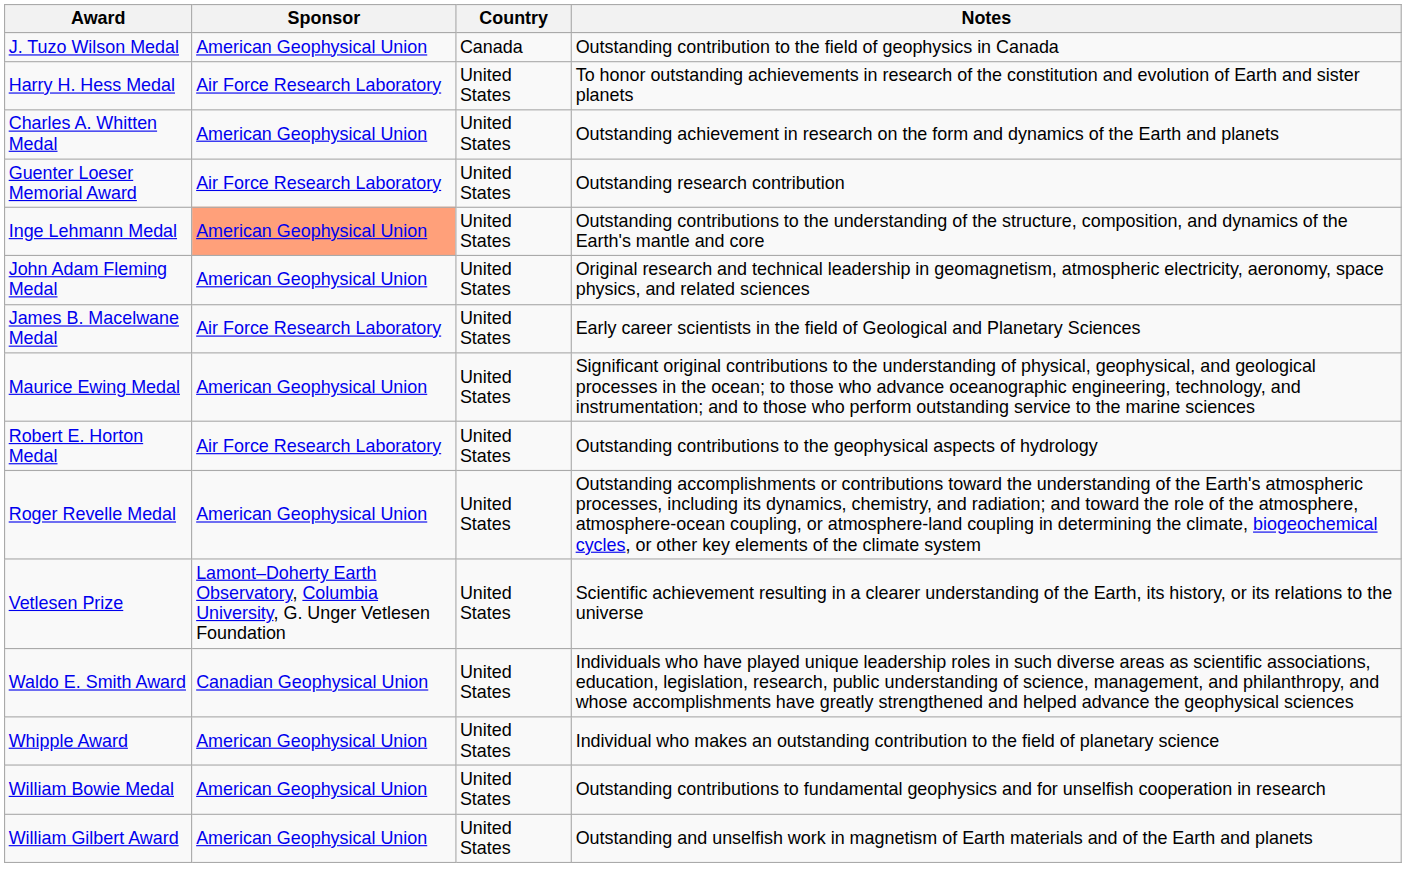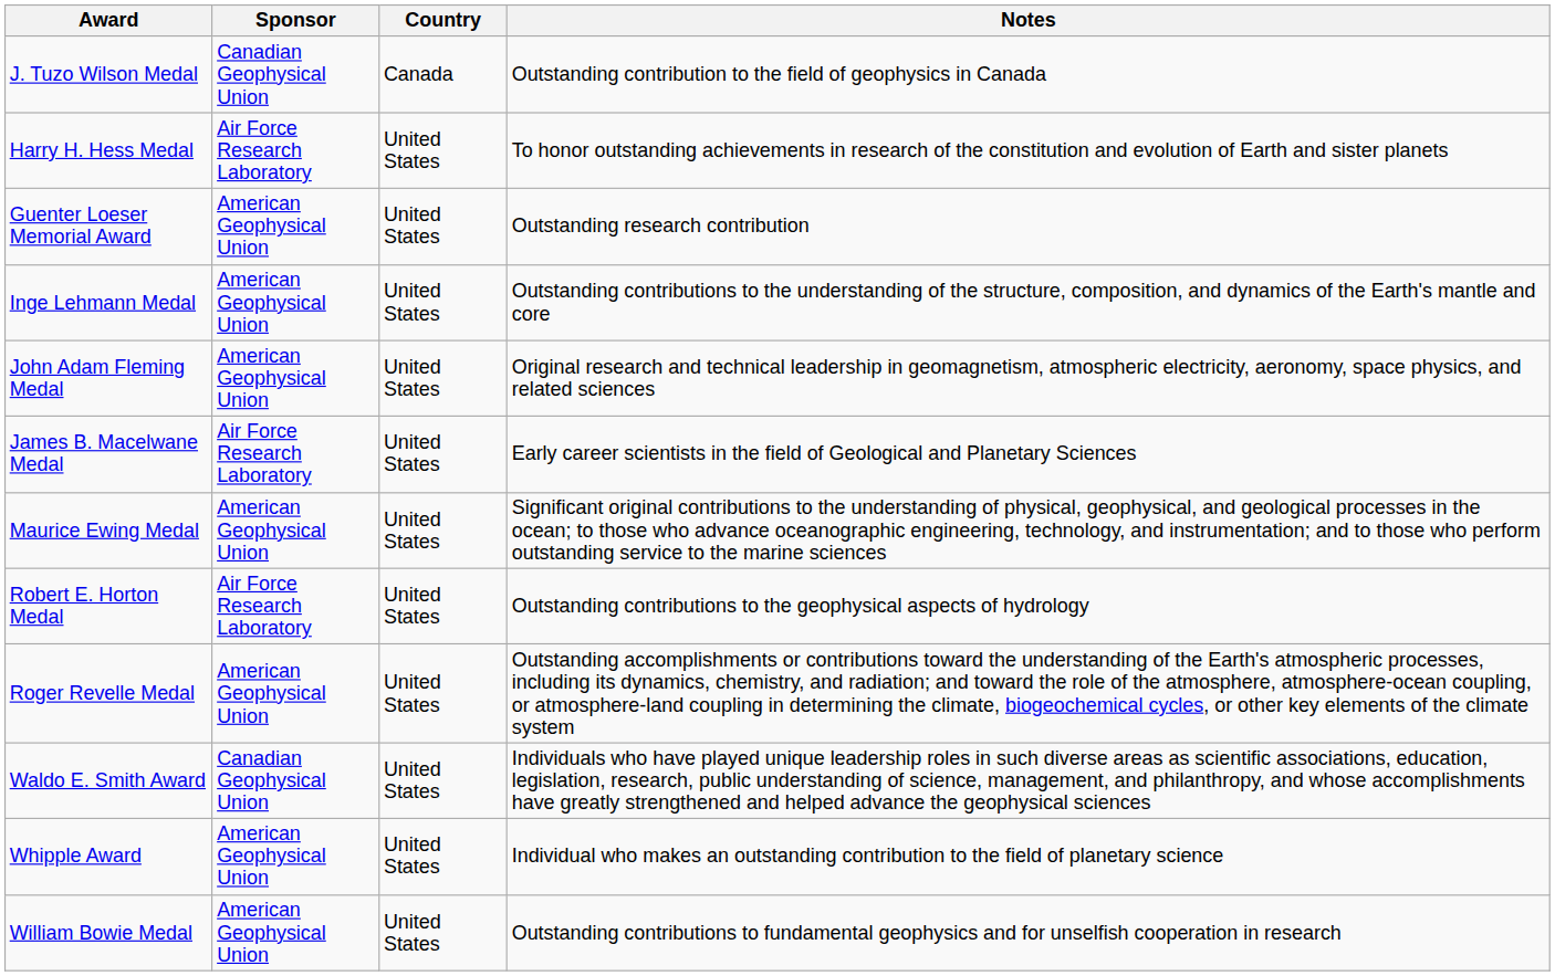 <table Class="wikitable sortable">
 <tr>
 <th style="width:10em;">Award</th>
 <th>Sponsor</th>
 <th style="width:6em;">Country</th>
 <th>Notes</th>
 </tr>
 <tr>
 <td><a href='#'>J. Tuzo Wilson Medal</a></td>
-<td><a href='#'>American Geophysical Union</a></td>
+<td><a href='#'>Canadian Geophysical Union</a></td>
 <td>Canada</td>
 <td>Outstanding contribution to the field of geophysics in Canada</td>
 </tr>
 <tr>
 <td><a href='#'>Harry H. Hess Medal</a></td>
 <td><a href='#'>Air Force Research Laboratory</a></td>
 <td>United States</td>
 <td>To honor outstanding achievements in research of the constitution and evolution of Earth and sister planets</td>
 </tr>
 <tr>
-<td><a href='#'>Charles A. Whitten Medal</a></td>
+<td><a href='#'>Guenter Loeser Memorial Award</a></td>
 <td><a href='#'>American Geophysical Union</a></td>
-<td>United States</td>
-<td>Outstanding achievement in research on the form and dynamics of the Earth and planets</td>
-</tr>
-<tr>
-<td><a href='#'>Guenter Loeser Memorial Award</a></td>
-<td><a href='#'>Air Force Research Laboratory</a></td>
 <td>United States</td>
 <td>Outstanding research contribution</td>
 </tr>
 <tr>
 <td><a href='#'>Inge Lehmann Medal</a></td>
-<td style="background: lightsalmon;"><a href='#'>American Geophysical Union</a></td>
+<td><a href='#'>American Geophysical Union</a></td>
 <td>United States</td>
 <td>Outstanding contributions to the understanding of the structure, composition, and dynamics of the Earth's mantle and core</td>
 </tr>
 <tr>
 <td><a href='#'>John Adam Fleming Medal</a></td>
 <td><a href='#'>American Geophysical Union</a></td>
 <td>United States</td>
 <td>Original research and technical leadership in geomagnetism, atmospheric electricity, aeronomy, space physics, and related sciences </td>
 </tr>
 <tr>
 <td><a href='#'>James B. Macelwane Medal</a></td>
 <td><a href='#'>Air Force Research Laboratory</a></td>
 <td>United States</td>
 <td>Early career scientists in the field of Geological and Planetary Sciences</td>
 </tr>
 <tr>
 <td><a href='#'>Maurice Ewing Medal</a></td>
 <td><a href='#'>American Geophysical Union</a></td>
 <td>United States</td>
 <td>Significant original contributions to the understanding of physical, geophysical, and geological processes in the ocean; to those who advance oceanographic engineering, technology, and instrumentation; and to those who perform outstanding service to the marine sciences</td>
 </tr>
 <tr>
 <td><a href='#'>Robert E. Horton Medal</a></td>
 <td><a href='#'>Air Force Research Laboratory</a></td>
 <td>United States</td>
 <td>Outstanding contributions to the geophysical aspects of hydrology</td>
 </tr>
 <tr>
 <td><a href='#'>Roger Revelle Medal</a></td>
 <td><a href='#'>American Geophysical Union</a></td>
 <td>United States</td>
 <td>Outstanding accomplishments or contributions toward the understanding of the Earth's atmospheric processes, including its dynamics, chemistry, and radiation; and toward the role of the atmosphere, atmosphere-ocean coupling, or atmosphere-land coupling in determining the climate, <a href='#'>biogeochemical cycles</a>, or other key elements of the climate system</td>
 </tr>
 <tr>
-<td><a href='#'>Vetlesen Prize</a></td>
-<td><a href='#'>Lamont–Doherty Earth Observatory</a>, <a href='#'>Columbia University</a>, G. Unger Vetlesen Foundation</td>
-<td>United States</td>
-<td>Scientific achievement resulting in a clearer understanding of the Earth, its history, or its relations to the universe</td>
-</tr>
-<tr>
 <td><a href='#'>Waldo E. Smith Award</a></td>
 <td><a href='#'>Canadian Geophysical Union</a></td>
 <td>United States</td>
 <td>Individuals who have played unique leadership roles in such diverse areas as scientific associations, education, legislation, research, public understanding of science, management, and philanthropy, and whose accomplishments have greatly strengthened and helped advance the geophysical sciences</td>
 </tr>
 <tr>
 <td><a href='#'>Whipple Award</a></td>
 <td><a href='#'>American Geophysical Union</a></td>
 <td>United States</td>
 <td>Individual who makes an outstanding contribution to the field of planetary science</td>
 </tr>
 <tr>
 <td><a href='#'>William Bowie Medal</a></td>
 <td><a href='#'>American Geophysical Union</a></td>
 <td>United States</td>
 <td>Outstanding contributions to fundamental geophysics and for unselfish cooperation in research</td>
 </tr>
-<tr>
-<td><a href='#'>William Gilbert Award</a></td>
-<td><a href='#'>American Geophysical Union</a></td>
-<td>United States</td>
-<td>Outstanding and unselfish work in magnetism of Earth materials and of the Earth and planets</td>
-</tr>
 </table>
